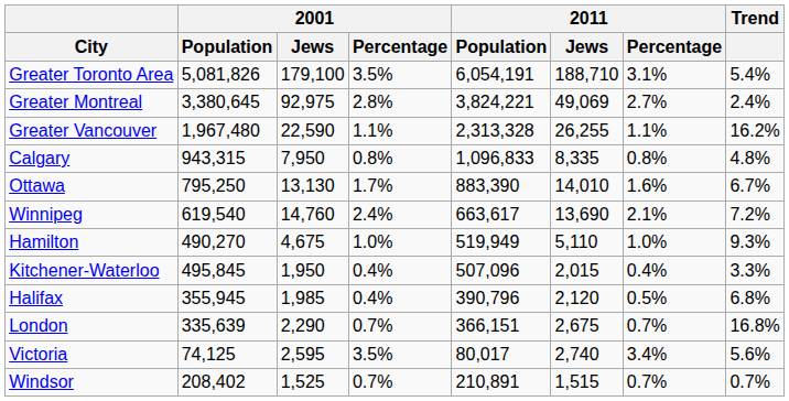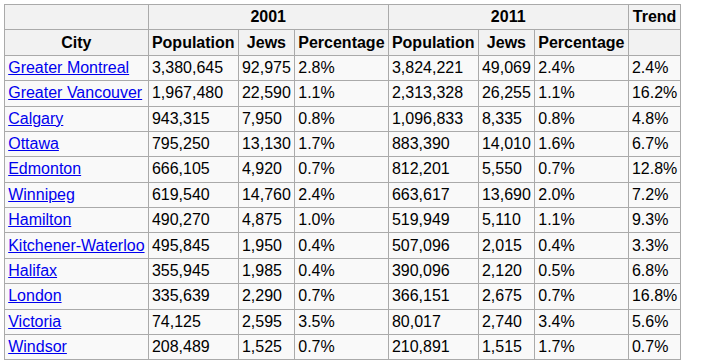 <table class="wikitable sortable">
 <tr>
 <th></th>
 <th colspan="3">2001</th>
 <th colspan="3">2011</th>
 <th>Trend</th>
 </tr>
 <tr>
 <th>City</th>
 <th>Population</th>
 <th>Jews</th>
 <th>Percentage</th>
 <th>Population</th>
 <th>Jews</th>
 <th>Percentage</th>
 <th></th>
 </tr>
 <tr>
-<td><a href='#'>Greater Toronto Area</a></td>
-<td>5,081,826</td>
-<td>179,100</td>
-<td>3.5%</td>
-<td>6,054,191</td>
-<td>188,710</td>
-<td>3.1%</td>
-<td> 5.4%</td>
-</tr>
-<tr>
 <td><a href='#'>Greater Montreal</a></td>
 <td>3,380,645</td>
 <td>92,975</td>
 <td>2.8%</td>
 <td>3,824,221</td>
 <td>49,069</td>
-<td>2.7%</td>
+<td>2.4%</td>
 <td> 2.4%</td>
 </tr>
 <tr>
 <td><a href='#'>Greater Vancouver</a></td>
 <td>1,967,480</td>
 <td>22,590</td>
 <td>1.1%</td>
 <td>2,313,328</td>
 <td>26,255</td>
 <td>1.1%</td>
 <td> 16.2%</td>
 </tr>
 <tr>
 <td><a href='#'>Calgary</a></td>
 <td>943,315</td>
 <td>7,950</td>
 <td>0.8%</td>
 <td>1,096,833</td>
 <td>8,335</td>
 <td>0.8%</td>
 <td> 4.8%</td>
 </tr>
 <tr>
 <td><a href='#'>Ottawa</a></td>
 <td>795,250</td>
 <td>13,130</td>
 <td>1.7%</td>
 <td>883,390</td>
 <td>14,010</td>
 <td>1.6%</td>
 <td> 6.7%</td>
 </tr>
 <tr>
+<td><a href='#'>Edmonton</a></td>
+<td>666,105</td>
+<td>4,920</td>
+<td>0.7%</td>
+<td>812,201</td>
+<td>5,550</td>
+<td>0.7%</td>
+<td> 12.8%</td>
+</tr>
+<tr>
 <td><a href='#'>Winnipeg</a></td>
 <td>619,540</td>
 <td>14,760</td>
 <td>2.4%</td>
 <td>663,617</td>
 <td>13,690</td>
-<td>2.1%</td>
+<td>2.0%</td>
 <td> 7.2%</td>
 </tr>
 <tr>
 <td><a href='#'>Hamilton</a></td>
 <td>490,270</td>
-<td>4,675</td>
+<td>4,875</td>
 <td>1.0%</td>
 <td>519,949</td>
 <td>5,110</td>
-<td>1.0%</td>
+<td>1.1%</td>
 <td> 9.3%</td>
 </tr>
 <tr>
 <td><a href='#'>Kitchener-Waterloo</a></td>
 <td>495,845</td>
 <td>1,950</td>
 <td>0.4%</td>
 <td>507,096</td>
 <td>2,015</td>
 <td>0.4%</td>
 <td> 3.3%</td>
 </tr>
 <tr>
 <td><a href='#'>Halifax</a></td>
 <td>355,945</td>
 <td>1,985</td>
 <td>0.4%</td>
-<td>390,796</td>
+<td>390,096</td>
 <td>2,120</td>
 <td>0.5%</td>
 <td> 6.8%</td>
 </tr>
 <tr>
 <td><a href='#'>London</a></td>
 <td>335,639</td>
 <td>2,290</td>
 <td>0.7%</td>
 <td>366,151</td>
 <td>2,675</td>
 <td>0.7%</td>
 <td> 16.8%</td>
 </tr>
 <tr>
 <td><a href='#'>Victoria</a></td>
 <td>74,125</td>
 <td>2,595</td>
 <td>3.5%</td>
 <td>80,017</td>
 <td>2,740</td>
 <td>3.4%</td>
 <td> 5.6%</td>
 </tr>
 <tr>
 <td><a href='#'>Windsor</a></td>
-<td>208,402</td>
+<td>208,489</td>
 <td>1,525</td>
 <td>0.7%</td>
 <td>210,891</td>
 <td>1,515</td>
-<td>0.7%</td>
+<td>1.7%</td>
 <td> 0.7%</td>
 </tr>
 </table>
